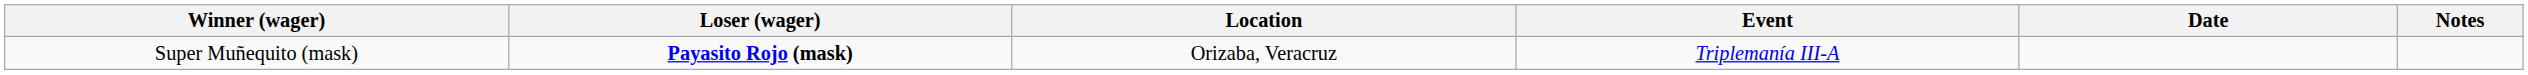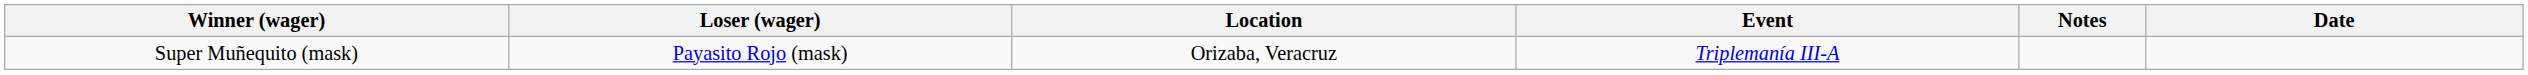 <table class="wikitable sortable" width=100%  style="text-align: center">
 <tr>
 <th width=20% scope="col">Winner (wager)</th>
 <th width=20% scope="col">Loser (wager)</th>
 <th width=20% scope="col">Location</th>
 <th width=20% scope="col">Event</th>
+<th class="unsortable" width=5% scope="col">Notes</th>
 <th width=15% scope="col">Date</th>
-<th class="unsortable" width=5% scope="col">Notes</th>
 </tr>
 <tr>
 <td>Super Muñequito (mask)</td>
-<td><strong><a href='#'>Payasito Rojo</a> (mask)</strong></td>
+<td><a href='#'>Payasito Rojo</a> (mask)</td>
 <td>Orizaba, Veracruz</td>
 <td><em><a href='#'>Triplemanía III-A</a></em></td>
 <td></td>
 <td></td>
 </tr>
 </table>
